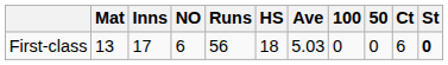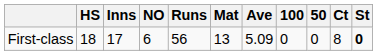 <table class="wikitable">
 <tr>
 <th></th>
-<th>Mat</th>
+<th>HS</th>
 <th>Inns</th>
 <th>NO</th>
 <th>Runs</th>
-<th>HS</th>
+<th>Mat</th>
 <th>Ave</th>
 <th>100</th>
 <th>50</th>
 <th>Ct</th>
 <th>St</th>
 </tr>
 <tr>
 <td>First-class</td>
-<td>13</td>
+<td>18</td>
 <td>17</td>
 <td>6</td>
 <td>56</td>
-<td>18</td>
-<td>5.03</td>
+<td>13</td>
+<td>5.09</td>
 <td>0</td>
 <td>0</td>
-<td>6</td>
+<td>8</td>
 <td><strong>0</strong></td>
 </tr>
 </table>
